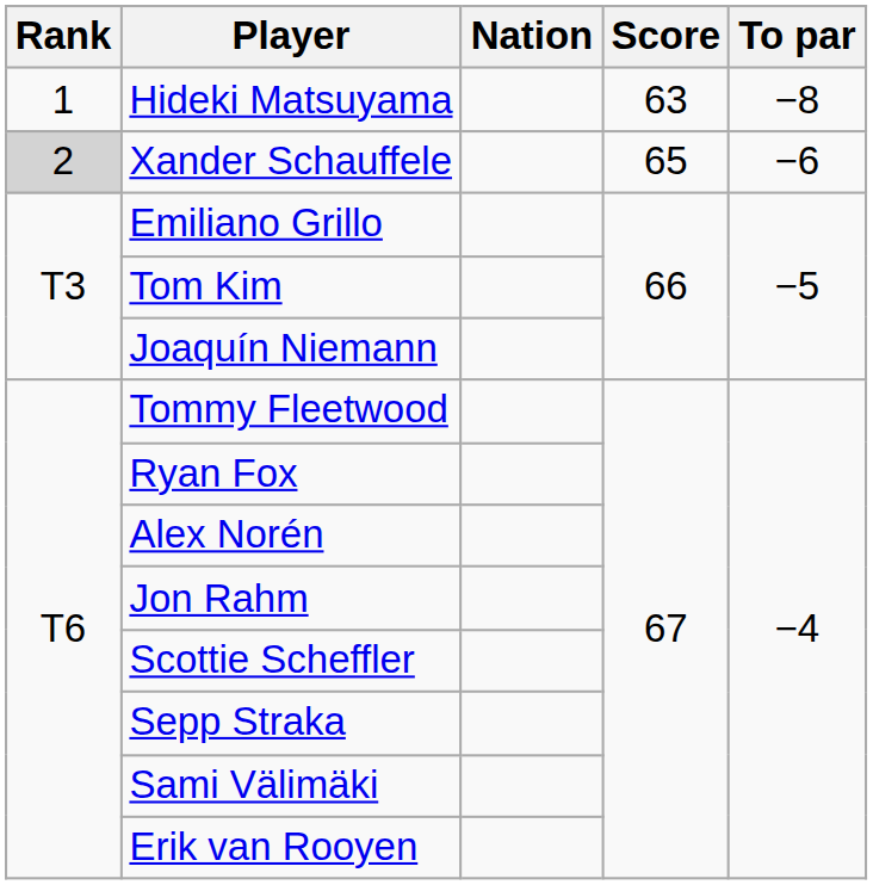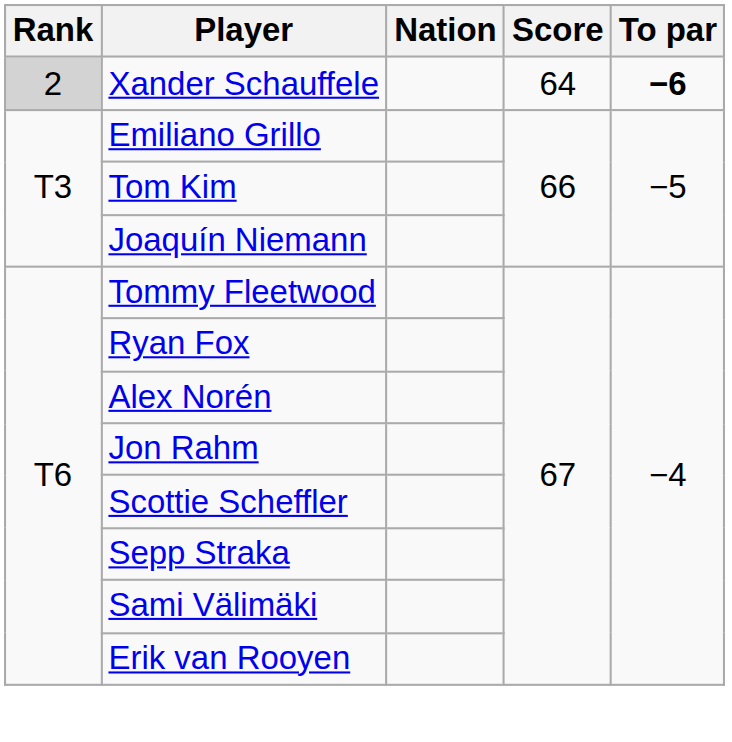 <table class="wikitable">
 <tr>
 <th>Rank</th>
 <th>Player</th>
 <th>Nation</th>
 <th>Score</th>
 <th>To par</th>
 </tr>
 <tr>
-<td align=center>1</td>
-<td><a href='#'>Hideki Matsuyama</a></td>
-<td></td>
-<td align=center>63</td>
-<td align=center>−8</td>
-</tr>
-<tr>
 <td align=center style="background: lightgrey;">2</td>
 <td><a href='#'>Xander Schauffele</a></td>
 <td></td>
-<td align=center>65</td>
-<td align=center>−6</td>
+<td align=center>64</td>
+<td align=center><strong>−6</strong></td>
 </tr>
 <tr>
 <td rowspan=3 align=center>T3</td>
 <td><a href='#'>Emiliano Grillo</a></td>
 <td></td>
 <td rowspan=3 align=center>66</td>
 <td rowspan=3 align=center>−5</td>
 </tr>
 <tr>
 <td><a href='#'>Tom Kim</a></td>
 <td></td>
 </tr>
 <tr>
 <td><a href='#'>Joaquín Niemann</a></td>
 <td></td>
 </tr>
 <tr>
 <td rowspan=8 align=center>T6</td>
 <td><a href='#'>Tommy Fleetwood</a></td>
 <td></td>
 <td rowspan=8 align=center>67</td>
 <td rowspan=8 align=center>−4</td>
 </tr>
 <tr>
 <td><a href='#'>Ryan Fox</a></td>
 <td></td>
 </tr>
 <tr>
 <td><a href='#'>Alex Norén</a></td>
 <td></td>
 </tr>
 <tr>
 <td><a href='#'>Jon Rahm</a></td>
 <td></td>
 </tr>
 <tr>
 <td><a href='#'>Scottie Scheffler</a></td>
 <td></td>
 </tr>
 <tr>
 <td><a href='#'>Sepp Straka</a></td>
 <td></td>
 </tr>
 <tr>
 <td><a href='#'>Sami Välimäki</a></td>
 <td></td>
 </tr>
 <tr>
 <td><a href='#'>Erik van Rooyen</a></td>
 <td></td>
 </tr>
 </table>
